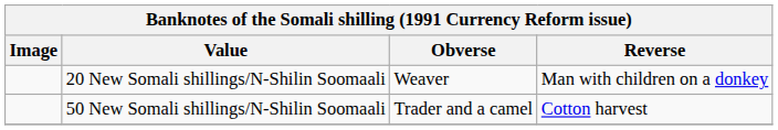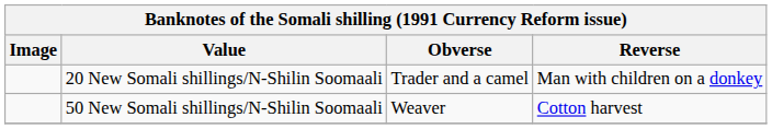 <table class="wikitable" style="font-size: 90%">
 <tr>
 <th colspan="5">Banknotes of the Somali shilling (1991 Currency Reform issue)</th>
 </tr>
 <tr>
 <th>Image</th>
 <th>Value</th>
 <th>Obverse</th>
 <th>Reverse</th>
 </tr>
 <tr>
 <td></td>
 <td>20 New Somali shillings/N-Shilin Soomaali</td>
-<td>Weaver</td>
+<td>Trader and a camel</td>
 <td>Man with children on a <a href='#'>donkey</a></td>
 </tr>
 <tr>
 <td></td>
 <td>50 New Somali shillings/N-Shilin Soomaali</td>
-<td>Trader and a camel</td>
+<td>Weaver</td>
 <td><a href='#'>Cotton</a> harvest</td>
 </tr>
 <tr>
 </tr>
 </table>
